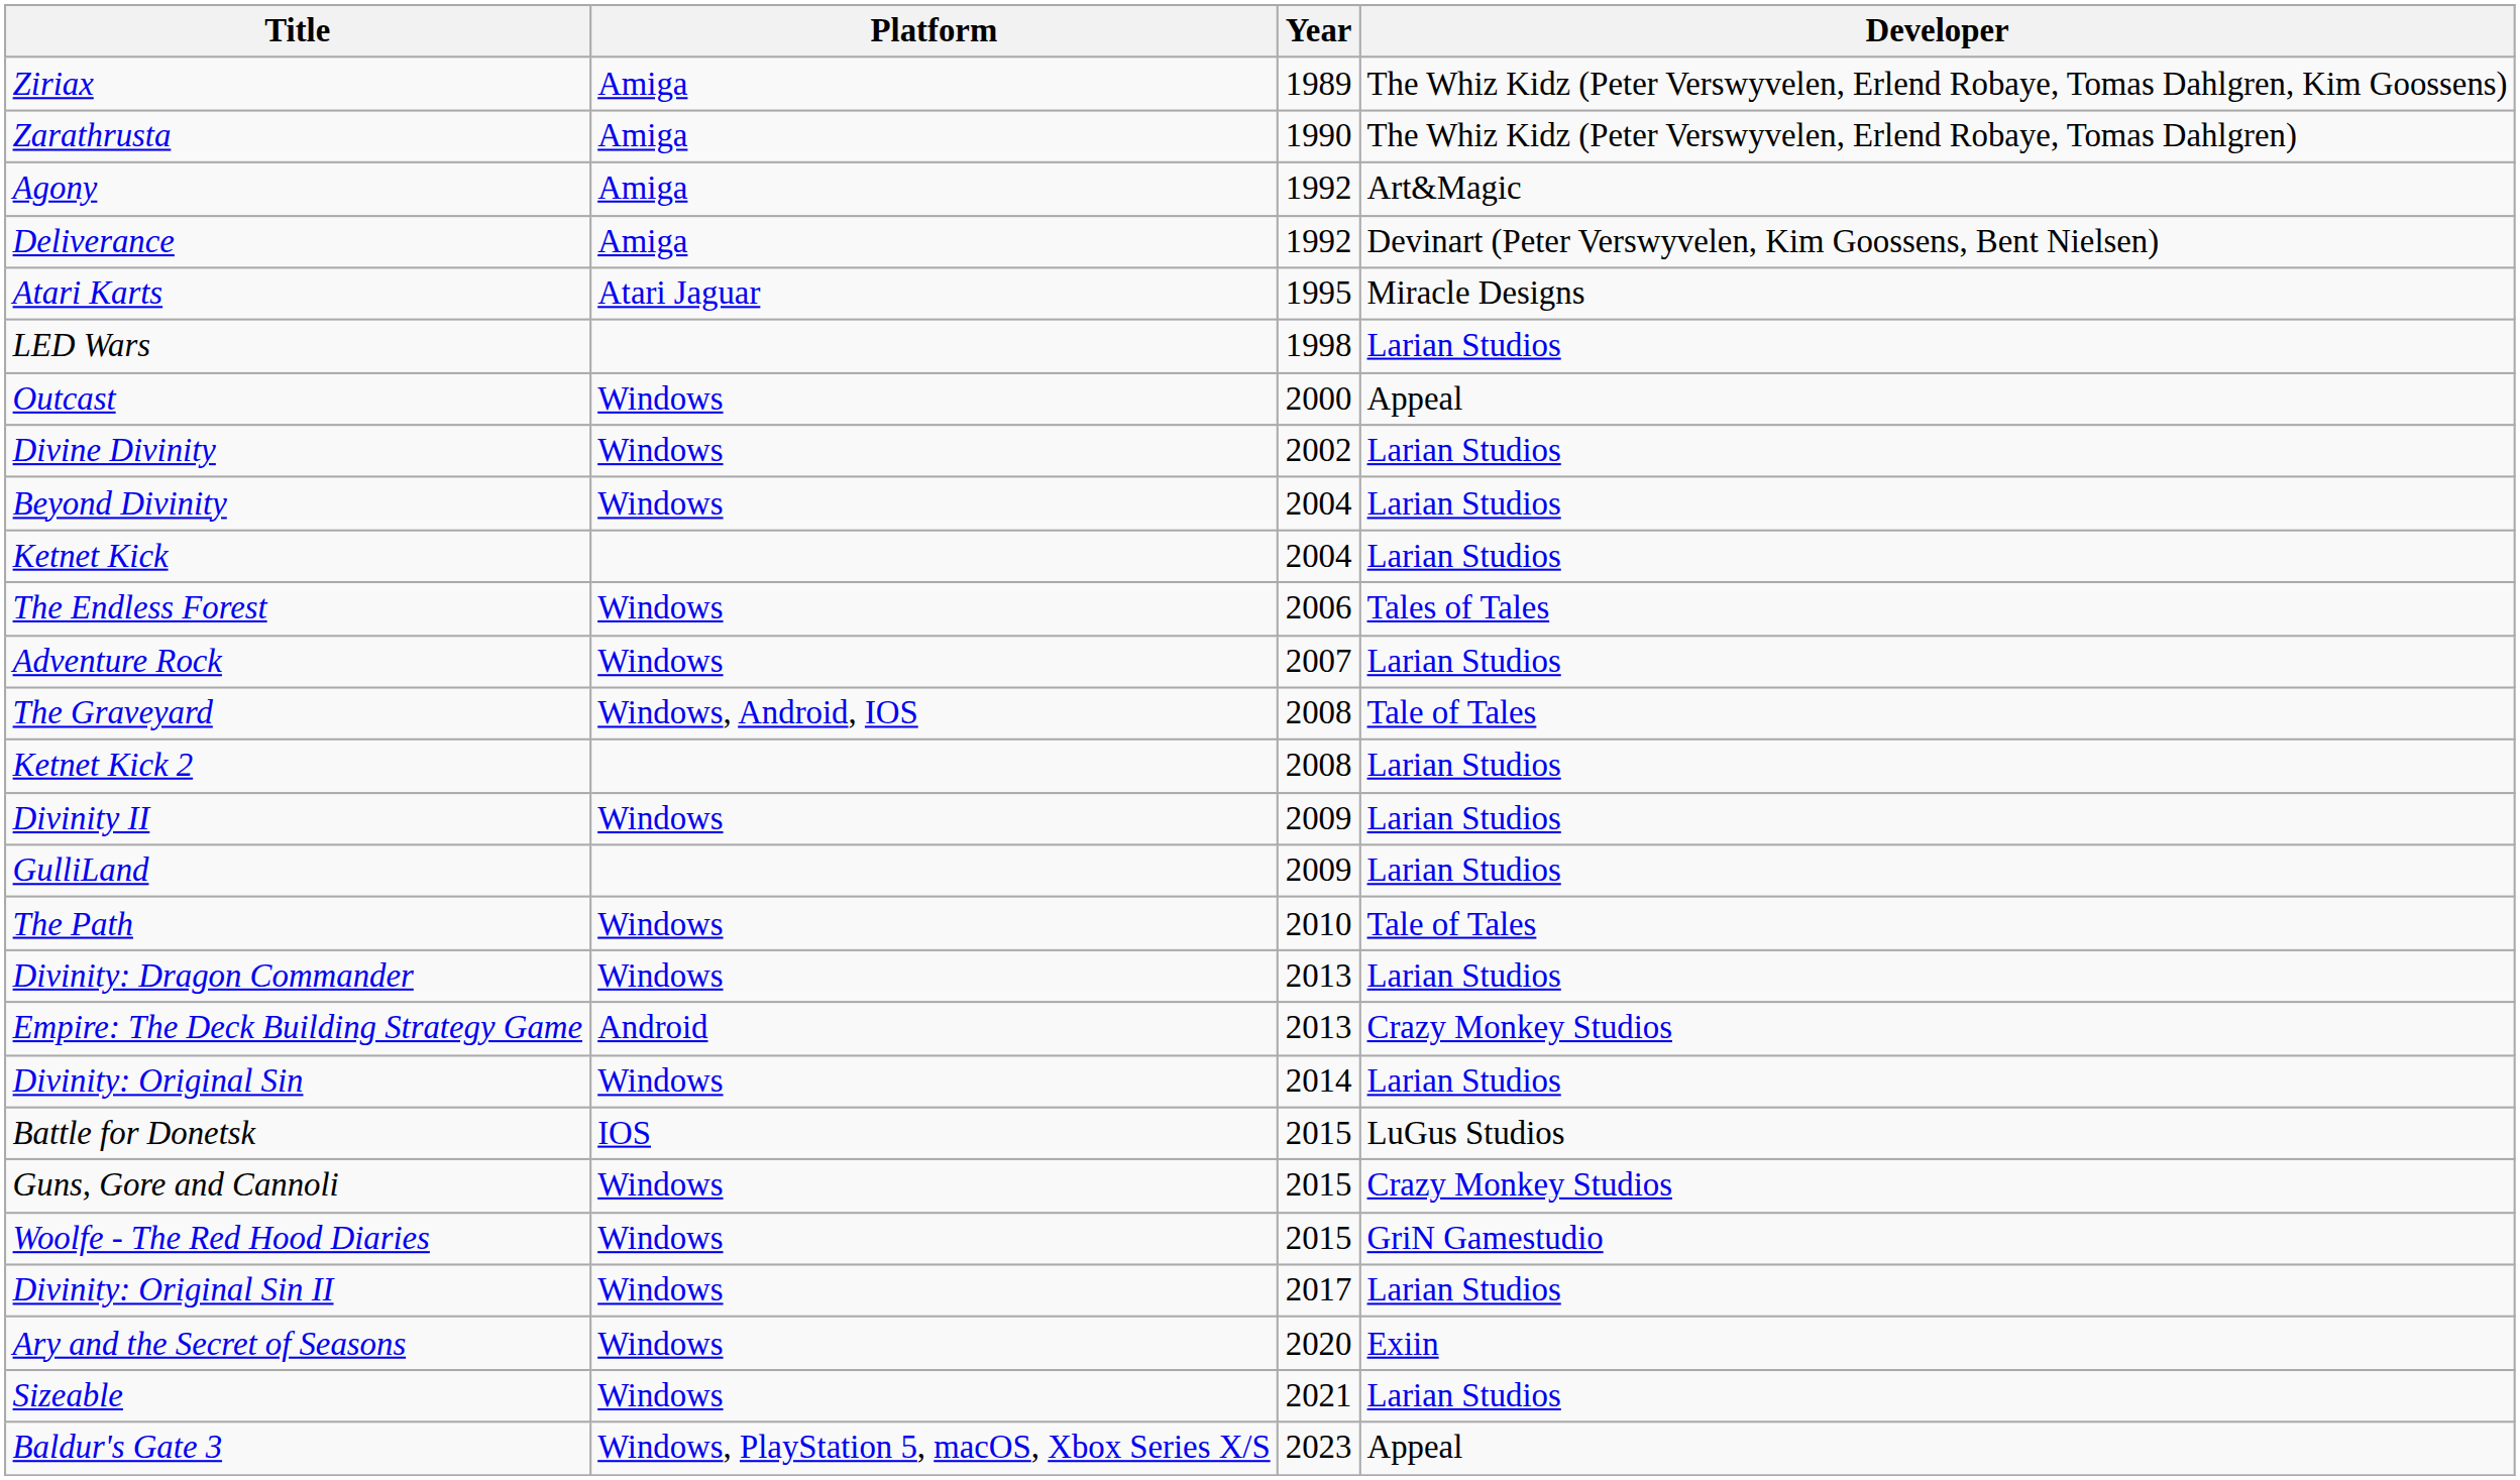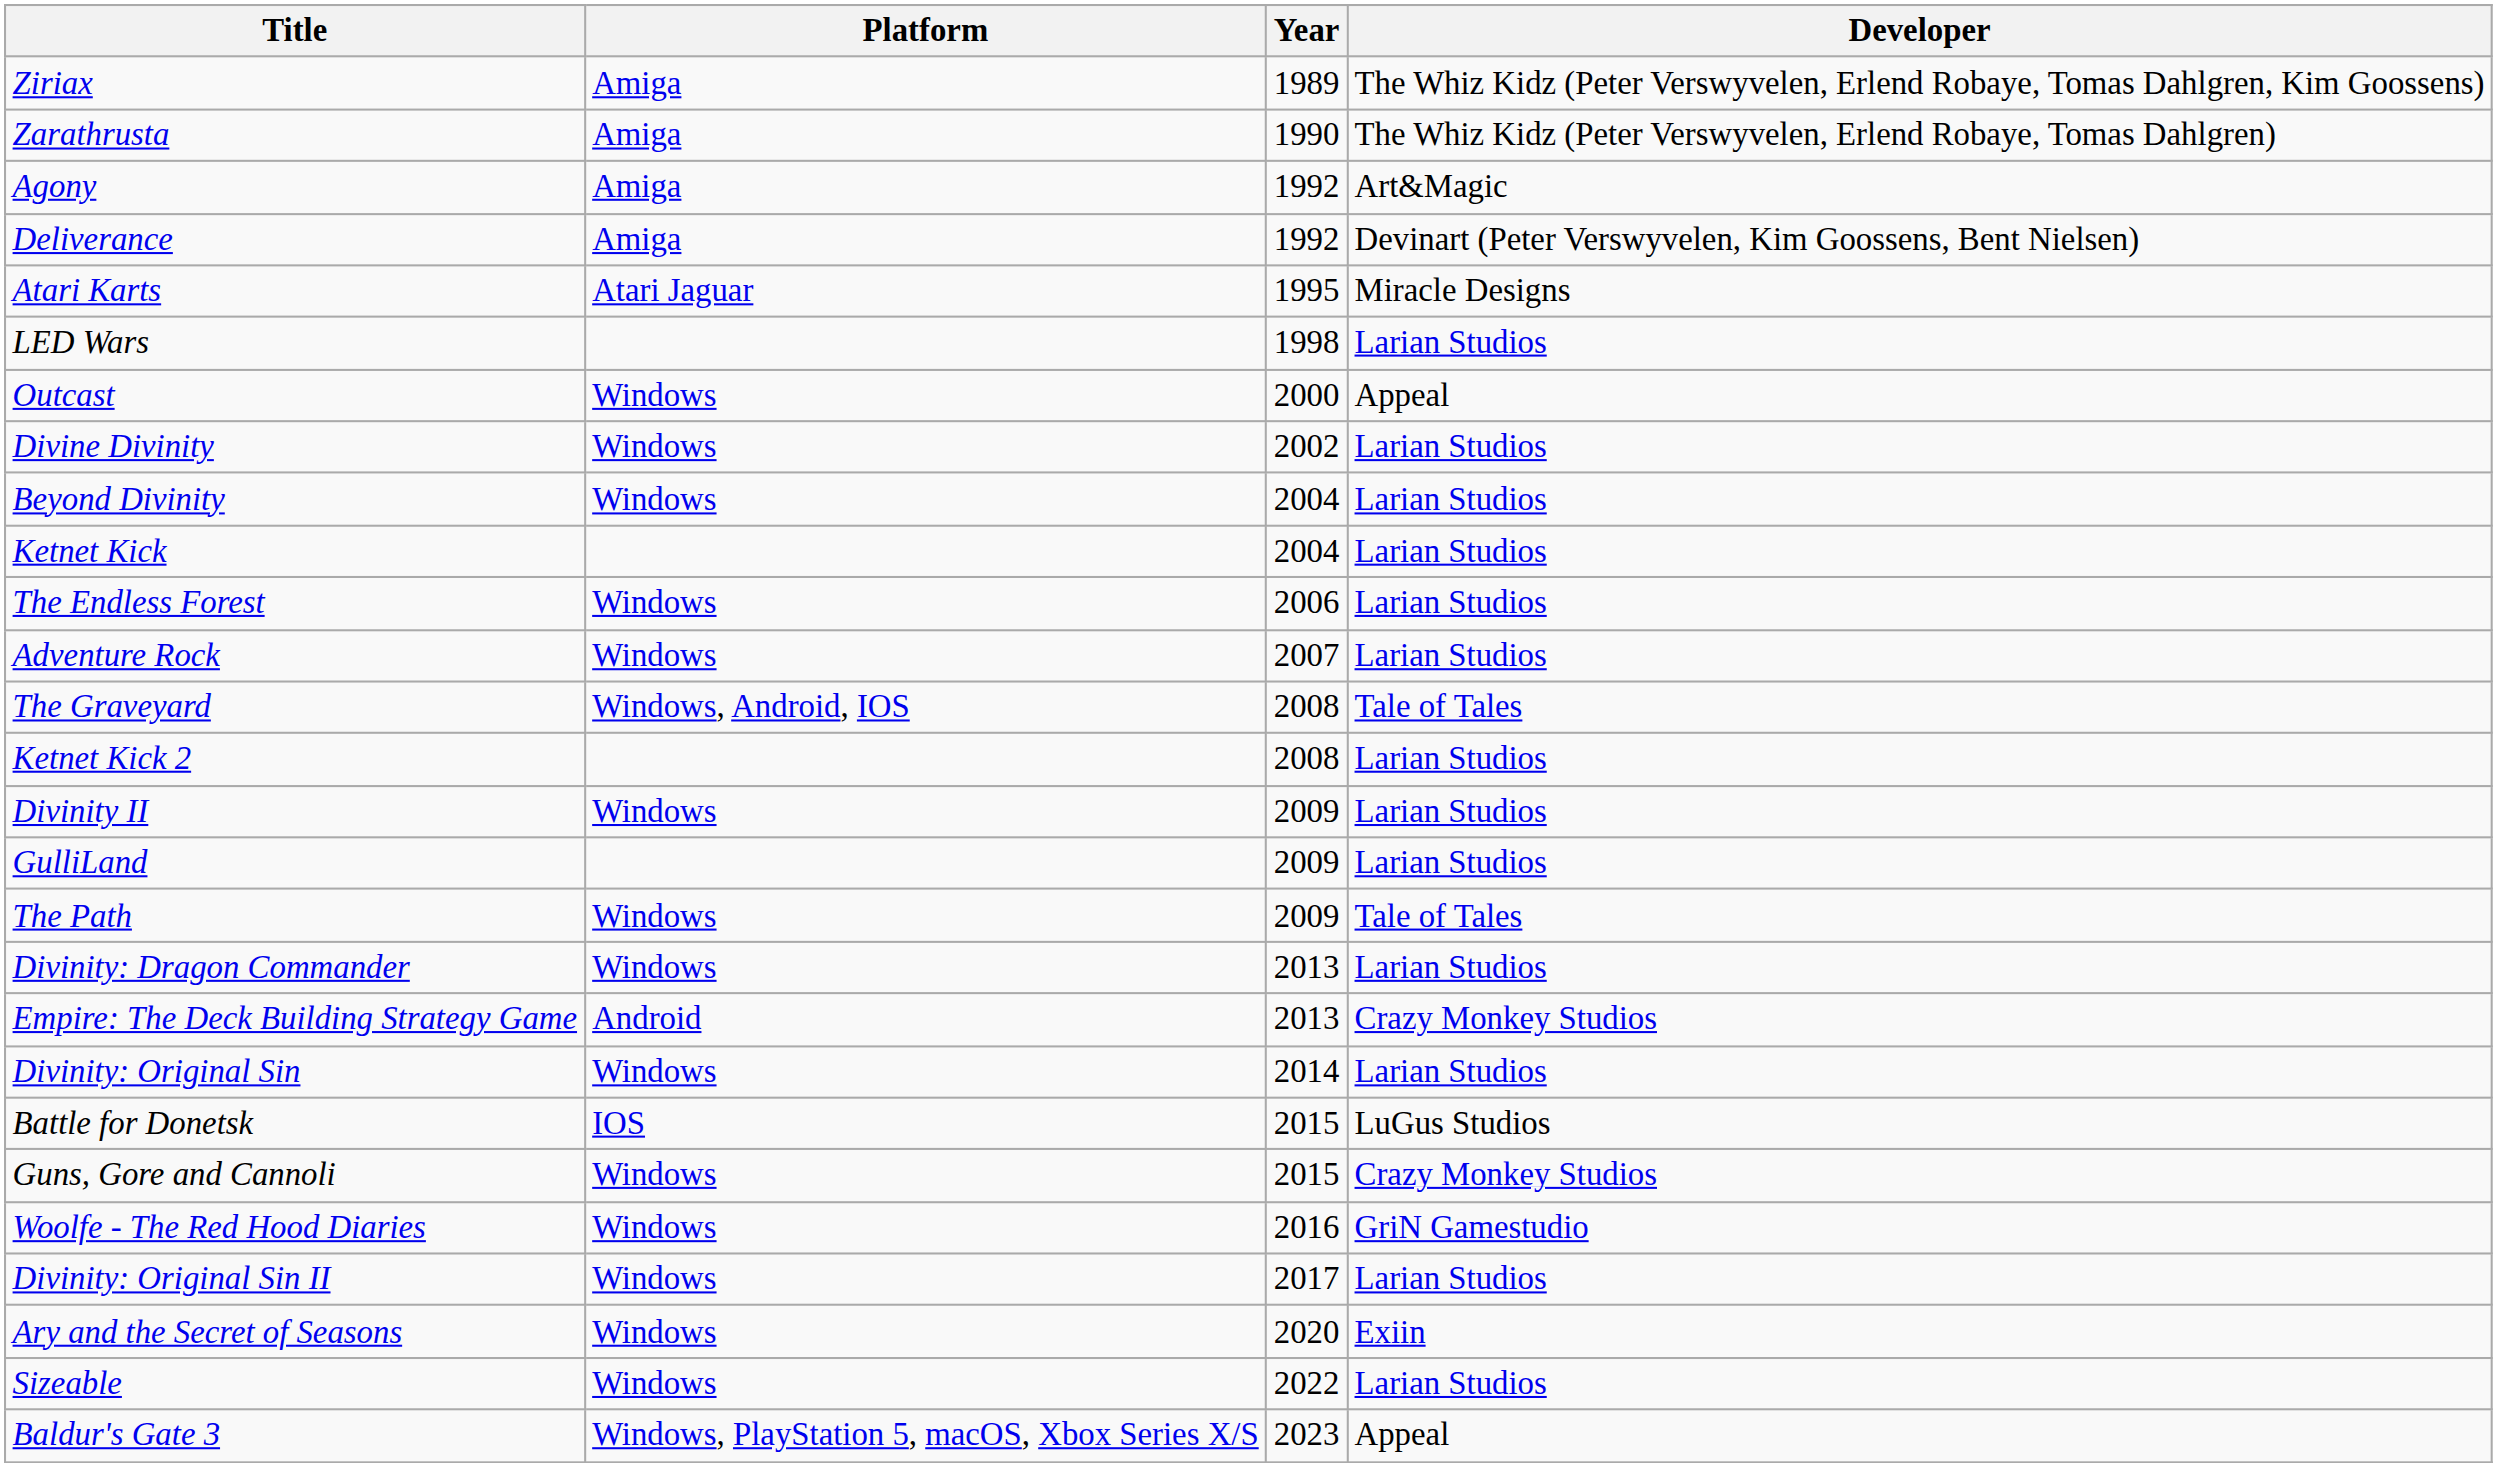 <table class="sortable wikitable" border="1">
 <tr>
 <th>Title</th>
 <th>Platform</th>
 <th>Year</th>
 <th>Developer</th>
 </tr>
 <tr>
 <td><em><a href='#'>Ziriax</a></em></td>
 <td><a href='#'>Amiga</a></td>
 <td>1989</td>
 <td>The Whiz Kidz (Peter Verswyvelen, Erlend Robaye, Tomas Dahlgren, Kim Goossens)</td>
 </tr>
 <tr>
 <td><em><a href='#'>Zarathrusta</a></em></td>
 <td><a href='#'>Amiga</a></td>
 <td>1990</td>
 <td>The Whiz Kidz (Peter Verswyvelen, Erlend Robaye, Tomas Dahlgren)</td>
 </tr>
 <tr>
 <td><em><a href='#'>Agony</a></em></td>
 <td><a href='#'>Amiga</a></td>
 <td>1992</td>
 <td>Art&Magic</td>
 </tr>
 <tr>
 <td><em><a href='#'>Deliverance</a></em></td>
 <td><a href='#'>Amiga</a></td>
 <td>1992</td>
 <td>Devinart (Peter Verswyvelen, Kim Goossens, Bent Nielsen)</td>
 </tr>
 <tr>
 <td><em><a href='#'>Atari Karts</a></em></td>
 <td><a href='#'>Atari Jaguar</a></td>
 <td>1995</td>
 <td>Miracle Designs</td>
 </tr>
 <tr>
 <td><em>LED Wars</em></td>
 <td></td>
 <td>1998</td>
 <td><a href='#'>Larian Studios</a></td>
 </tr>
 <tr>
 <td><em><a href='#'>Outcast</a></em></td>
 <td><a href='#'>Windows</a></td>
 <td>2000</td>
 <td>Appeal</td>
 </tr>
 <tr>
 <td><em><a href='#'>Divine Divinity</a></em></td>
 <td><a href='#'>Windows</a></td>
 <td>2002</td>
 <td><a href='#'>Larian Studios</a></td>
 </tr>
 <tr>
 <td><em><a href='#'>Beyond Divinity</a></em></td>
 <td><a href='#'>Windows</a></td>
 <td>2004</td>
 <td><a href='#'>Larian Studios</a></td>
 </tr>
 <tr>
 <td><em><a href='#'>Ketnet Kick</a></em></td>
 <td></td>
 <td>2004</td>
 <td><a href='#'>Larian Studios</a></td>
 </tr>
 <tr>
 <td><em><a href='#'>The Endless Forest</a></em></td>
 <td><a href='#'>Windows</a></td>
 <td>2006</td>
-<td><a href='#'>Tales of Tales</a></td>
+<td><a href='#'>Larian Studios</a></td>
 </tr>
 <tr>
 <td><em><a href='#'>Adventure Rock</a></em></td>
 <td><a href='#'>Windows</a></td>
 <td>2007</td>
 <td><a href='#'>Larian Studios</a></td>
 </tr>
 <tr>
 <td><em><a href='#'>The Graveyard</a></em></td>
 <td><a href='#'>Windows</a>, <a href='#'>Android</a>, <a href='#'>IOS</a></td>
 <td>2008 </td>
 <td><a href='#'>Tale of Tales</a></td>
 </tr>
 <tr>
 <td><em><a href='#'>Ketnet Kick 2</a></em></td>
 <td></td>
 <td>2008</td>
 <td><a href='#'>Larian Studios</a></td>
 </tr>
 <tr>
 <td><em><a href='#'>Divinity II</a></em></td>
 <td><a href='#'>Windows</a></td>
 <td>2009</td>
 <td><a href='#'>Larian Studios</a></td>
 </tr>
 <tr>
 <td><em><a href='#'>GulliLand</a></em></td>
 <td></td>
 <td>2009</td>
 <td><a href='#'>Larian Studios</a></td>
 </tr>
 <tr>
 <td><em><a href='#'>The Path</a></em></td>
 <td><a href='#'>Windows</a></td>
-<td>2010</td>
+<td>2009</td>
 <td><a href='#'>Tale of Tales</a></td>
 </tr>
 <tr>
 <td><em><a href='#'>Divinity: Dragon Commander</a></em></td>
 <td><a href='#'>Windows</a></td>
 <td>2013</td>
 <td><a href='#'>Larian Studios</a></td>
 </tr>
 <tr>
 <td><em><a href='#'>Empire: The Deck Building Strategy Game</a></em></td>
 <td><a href='#'>Android</a></td>
 <td>2013</td>
 <td><a href='#'>Crazy Monkey Studios</a></td>
 </tr>
 <tr>
 <td><em><a href='#'>Divinity: Original Sin</a></em></td>
 <td><a href='#'>Windows</a></td>
 <td>2014</td>
 <td><a href='#'>Larian Studios</a></td>
 </tr>
 <tr>
 <td><em>Battle for Donetsk</em></td>
 <td><a href='#'>IOS</a></td>
 <td>2015</td>
 <td>LuGus Studios</td>
 </tr>
 <tr>
 <td><em>Guns, Gore and Cannoli</em></td>
 <td><a href='#'>Windows</a></td>
 <td>2015</td>
 <td><a href='#'>Crazy Monkey Studios</a></td>
 </tr>
 <tr>
 <td><em><a href='#'>Woolfe - The Red Hood Diaries</a></em></td>
 <td><a href='#'>Windows</a></td>
-<td>2015</td>
+<td>2016</td>
 <td><a href='#'>GriN Gamestudio</a></td>
 </tr>
 <tr>
 <td><em><a href='#'>Divinity: Original Sin II</a></em></td>
 <td><a href='#'>Windows</a></td>
 <td>2017</td>
 <td><a href='#'>Larian Studios</a></td>
 </tr>
 <tr>
 <td><em><a href='#'>Ary and the Secret of Seasons</a></em></td>
 <td><a href='#'>Windows</a></td>
 <td>2020</td>
 <td><a href='#'>Exiin</a></td>
 </tr>
 <tr>
 <td><em><a href='#'>Sizeable</a></em></td>
 <td><a href='#'>Windows</a></td>
-<td>2021</td>
+<td>2022</td>
 <td><a href='#'>Larian Studios</a></td>
 </tr>
 <tr>
 <td><em><a href='#'>Baldur's Gate 3</a></em></td>
 <td><a href='#'>Windows</a>, <a href='#'>PlayStation 5</a>, <a href='#'>macOS</a>, <a href='#'>Xbox Series X/S</a></td>
 <td>2023</td>
 <td>Appeal</td>
 </tr>
 <tr>
 </tr>
 </table>
